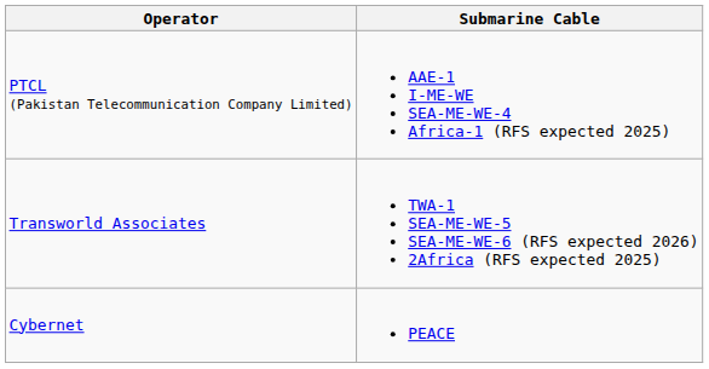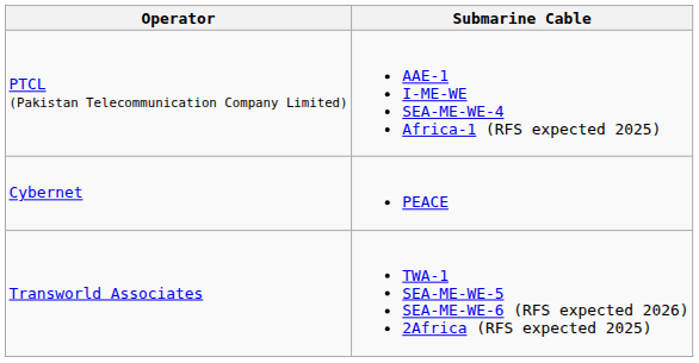 <table class="wikitable">
 <tr>
 <th>Operator</th>
 <th>Submarine Cable</th>
 </tr>
 <tr>
 <td><a href='#'>PTCL</a><br><small>(Pakistan Telecommunication Company Limited)</small></td>
 <td><br><ul><li><a href='#'>AAE-1</a></li><li><a href='#'>I-ME-WE</a></li><li><a href='#'>SEA-ME-WE-4</a></li><li><a href='#'>Africa-1</a> (RFS expected 2025)</li></ul></td>
 </tr>
 <tr>
+<td><a href='#'>Cybernet</a></td>
+<td><br><ul><li><a href='#'>PEACE</a></li></ul></td>
+</tr>
+<tr>
 <td><a href='#'>Transworld Associates</a></td>
 <td><br><ul><li><a href='#'>TWA-1</a></li><li><a href='#'>SEA-ME-WE-5</a></li><li><a href='#'>SEA-ME-WE-6</a> (RFS expected 2026)</li><li><a href='#'>2Africa</a> (RFS expected 2025)</li></ul></td>
 </tr>
-<tr>
-<td><a href='#'>Cybernet</a></td>
-<td><br><ul><li><a href='#'>PEACE</a></li></ul></td>
-</tr>
 </table>
